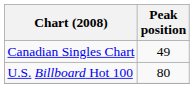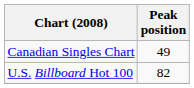 <table class="wikitable">
 <tr>
 <th align="left">Chart (2008)</th>
 <th align="left">Peak<br>position</th>
 </tr>
 <tr>
 <td align="left"><a href='#'>Canadian Singles Chart</a></td>
 <td align="center">49</td>
 </tr>
 <tr>
 <td align="left"><a href='#'>U.S.</a> <a href='#'><em>Billboard</em> Hot 100</a></td>
-<td align="center">80</td>
+<td align="center">82</td>
 </tr>
 <tr>
 </tr>
 </table>
